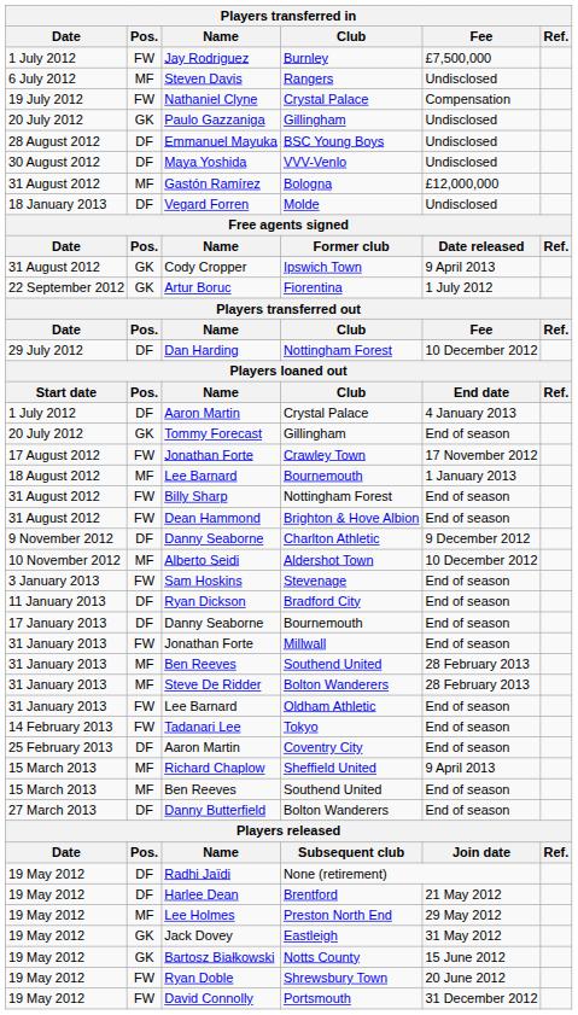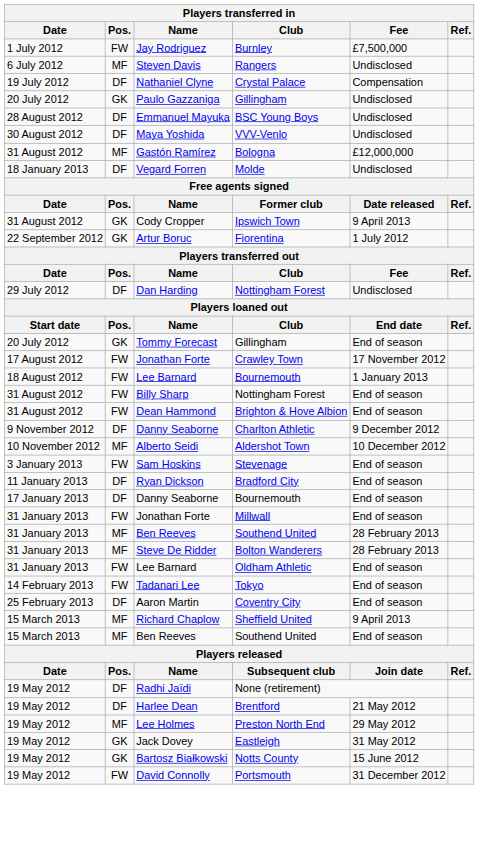 <table class="wikitable" style="font-size:95%;">
 <tr>
 <th colspan="6">Players transferred in</th>
 </tr>
 <tr>
 <th>Date</th>
 <th>Pos.</th>
 <th>Name</th>
 <th>Club</th>
 <th>Fee</th>
 <th>Ref.</th>
 </tr>
 <tr>
 <td>1 July 2012</td>
 <td align="center">FW</td>
 <td> <a href='#'>Jay Rodriguez</a></td>
 <td> <a href='#'>Burnley</a></td>
 <td>£7,500,000</td>
 <td align="center"></td>
 </tr>
 <tr>
 <td>6 July 2012</td>
 <td align="center">MF</td>
 <td> <a href='#'>Steven Davis</a></td>
 <td> <a href='#'>Rangers</a></td>
 <td>Undisclosed</td>
 <td align="center"></td>
 </tr>
 <tr>
 <td>19 July 2012</td>
-<td align="center">FW</td>
+<td align="center">DF</td>
 <td> <a href='#'>Nathaniel Clyne</a></td>
 <td> <a href='#'>Crystal Palace</a></td>
 <td>Compensation</td>
 <td align="center"></td>
 </tr>
 <tr>
 <td>20 July 2012</td>
 <td align="center">GK</td>
 <td> <a href='#'>Paulo Gazzaniga</a></td>
 <td> <a href='#'>Gillingham</a></td>
 <td>Undisclosed</td>
 <td align="center"></td>
 </tr>
 <tr>
 <td>28 August 2012</td>
 <td align="center">DF</td>
 <td> <a href='#'>Emmanuel Mayuka</a></td>
 <td> <a href='#'>BSC Young Boys</a></td>
 <td>Undisclosed</td>
 <td align="center"></td>
 </tr>
 <tr>
 <td>30 August 2012</td>
 <td align="center">DF</td>
 <td> <a href='#'>Maya Yoshida</a></td>
 <td> <a href='#'>VVV-Venlo</a></td>
 <td>Undisclosed</td>
 <td align="center"></td>
 </tr>
 <tr>
 <td>31 August 2012</td>
 <td align="center">MF</td>
 <td> <a href='#'>Gastón Ramírez</a></td>
 <td> <a href='#'>Bologna</a></td>
 <td>£12,000,000</td>
 <td align="center"></td>
 </tr>
 <tr>
 <td>18 January 2013</td>
 <td align="center">DF</td>
 <td> <a href='#'>Vegard Forren</a></td>
 <td> <a href='#'>Molde</a></td>
 <td>Undisclosed</td>
 <td align="center"></td>
 </tr>
 <tr>
 <th colspan="6">Free agents signed</th>
 </tr>
 <tr>
 <th>Date</th>
 <th>Pos.</th>
 <th>Name</th>
 <th>Former club</th>
 <th>Date released</th>
 <th>Ref.</th>
 </tr>
 <tr>
 <td>31 August 2012</td>
 <td align="center">GK</td>
 <td> Cody Cropper</td>
 <td> <a href='#'>Ipswich Town</a></td>
 <td>9 April 2013</td>
 <td align="center"></td>
 </tr>
 <tr>
 <td>22 September 2012</td>
 <td align="center">GK</td>
 <td> <a href='#'>Artur Boruc</a></td>
 <td> <a href='#'>Fiorentina</a></td>
 <td>1 July 2012</td>
 <td align="center"></td>
 </tr>
 <tr>
 <th colspan="6">Players transferred out</th>
 </tr>
 <tr>
 <th>Date</th>
 <th>Pos.</th>
 <th>Name</th>
 <th>Club</th>
 <th>Fee</th>
 <th>Ref.</th>
 </tr>
 <tr>
 <td>29 July 2012</td>
 <td align="center">DF</td>
 <td> <a href='#'>Dan Harding</a></td>
 <td> <a href='#'>Nottingham Forest</a></td>
-<td>10 December 2012</td>
+<td>Undisclosed</td>
 <td align="center"></td>
 </tr>
 <tr>
 <th colspan="6">Players loaned out</th>
 </tr>
 <tr>
 <th>Start date</th>
 <th>Pos.</th>
 <th>Name</th>
 <th>Club</th>
 <th>End date</th>
 <th>Ref.</th>
-</tr>
-<tr>
-<td>1 July 2012</td>
-<td align="center">DF</td>
-<td> <a href='#'>Aaron Martin</a></td>
-<td> Crystal Palace</td>
-<td>4 January 2013</td>
-<td align="center"></td>
 </tr>
 <tr>
 <td>20 July 2012</td>
 <td align="center">GK</td>
 <td> <a href='#'>Tommy Forecast</a></td>
 <td> Gillingham</td>
 <td>End of season</td>
 <td align="center"></td>
 </tr>
 <tr>
 <td>17 August 2012</td>
 <td align="center">FW</td>
 <td> <a href='#'>Jonathan Forte</a></td>
 <td> <a href='#'>Crawley Town</a></td>
 <td>17 November 2012</td>
 <td align="center"></td>
 </tr>
 <tr>
 <td>18 August 2012</td>
-<td align="center">MF</td>
+<td align="center">FW</td>
 <td> <a href='#'>Lee Barnard</a></td>
 <td> <a href='#'>Bournemouth</a></td>
 <td>1 January 2013</td>
 <td align="center"></td>
 </tr>
 <tr>
 <td>31 August 2012</td>
 <td align="center">FW</td>
 <td> <a href='#'>Billy Sharp</a></td>
 <td> Nottingham Forest</td>
 <td>End of season</td>
 <td align="center"></td>
 </tr>
 <tr>
 <td>31 August 2012</td>
 <td align="center">FW</td>
 <td> <a href='#'>Dean Hammond</a></td>
 <td> <a href='#'>Brighton & Hove Albion</a></td>
 <td>End of season</td>
 <td align="center"></td>
 </tr>
 <tr>
 <td>9 November 2012</td>
 <td align="center">DF</td>
 <td> <a href='#'>Danny Seaborne</a></td>
 <td> <a href='#'>Charlton Athletic</a></td>
 <td>9 December 2012</td>
 <td align="center"></td>
 </tr>
 <tr>
 <td>10 November 2012</td>
 <td align="center">MF</td>
 <td> <a href='#'>Alberto Seidi</a></td>
 <td> <a href='#'>Aldershot Town</a></td>
 <td>10 December 2012</td>
 <td align="center"></td>
 </tr>
 <tr>
 <td>3 January 2013</td>
 <td align="center">FW</td>
 <td> <a href='#'>Sam Hoskins</a></td>
 <td> <a href='#'>Stevenage</a></td>
 <td>End of season</td>
 <td align="center"></td>
 </tr>
 <tr>
 <td>11 January 2013</td>
 <td align="center">DF</td>
 <td> <a href='#'>Ryan Dickson</a></td>
 <td> <a href='#'>Bradford City</a></td>
 <td>End of season</td>
 <td align="center"></td>
 </tr>
 <tr>
 <td>17 January 2013</td>
 <td align="center">DF</td>
 <td> Danny Seaborne</td>
 <td> Bournemouth</td>
 <td>End of season</td>
 <td align="center"></td>
 </tr>
 <tr>
 <td>31 January 2013</td>
 <td align="center">FW</td>
 <td> Jonathan Forte</td>
 <td> <a href='#'>Millwall</a></td>
 <td>End of season</td>
 <td align="center"></td>
 </tr>
 <tr>
 <td>31 January 2013</td>
 <td align="center">MF</td>
 <td> <a href='#'>Ben Reeves</a></td>
 <td> <a href='#'>Southend United</a></td>
 <td>28 February 2013</td>
 <td align="center"></td>
 </tr>
 <tr>
 <td>31 January 2013</td>
 <td align="center">MF</td>
 <td> <a href='#'>Steve De Ridder</a></td>
 <td> <a href='#'>Bolton Wanderers</a></td>
 <td>28 February 2013</td>
 <td align="center"></td>
 </tr>
 <tr>
 <td>31 January 2013</td>
 <td align="center">FW</td>
 <td> Lee Barnard</td>
 <td> <a href='#'>Oldham Athletic</a></td>
 <td>End of season</td>
 <td align="center"></td>
 </tr>
 <tr>
 <td>14 February 2013</td>
 <td align="center">FW</td>
 <td> <a href='#'>Tadanari Lee</a></td>
 <td> <a href='#'>Tokyo</a></td>
 <td>End of season</td>
 <td align="center"></td>
 </tr>
 <tr>
 <td>25 February 2013</td>
 <td align="center">DF</td>
 <td> Aaron Martin</td>
 <td> <a href='#'>Coventry City</a></td>
 <td>End of season</td>
 <td align="center"></td>
 </tr>
 <tr>
 <td>15 March 2013</td>
 <td align="center">MF</td>
 <td> <a href='#'>Richard Chaplow</a></td>
 <td> <a href='#'>Sheffield United</a></td>
 <td>9 April 2013</td>
 <td align="center"></td>
 </tr>
 <tr>
 <td>15 March 2013</td>
 <td align="center">MF</td>
 <td> Ben Reeves</td>
 <td> Southend United</td>
 <td>End of season</td>
 <td align="center"></td>
 </tr>
 <tr>
-<td>27 March 2013</td>
-<td align="center">DF</td>
-<td> <a href='#'>Danny Butterfield</a></td>
-<td> Bolton Wanderers</td>
-<td>End of season</td>
-<td align="center"></td>
-</tr>
-<tr>
 <th colspan="6">Players released</th>
 </tr>
 <tr>
 <th>Date</th>
 <th>Pos.</th>
 <th>Name</th>
 <th>Subsequent club</th>
 <th>Join date</th>
 <th>Ref.</th>
 </tr>
 <tr>
 <td>19 May 2012</td>
 <td align="center">DF</td>
 <td> <a href='#'>Radhi Jaïdi</a></td>
 <td colspan="2">None (retirement)</td>
 <td align="center"></td>
 </tr>
 <tr>
 <td>19 May 2012</td>
 <td align="center">DF</td>
 <td> <a href='#'>Harlee Dean</a></td>
 <td> <a href='#'>Brentford</a></td>
 <td>21 May 2012</td>
 <td align="center"></td>
 </tr>
 <tr>
 <td>19 May 2012</td>
 <td align="center">MF</td>
 <td> <a href='#'>Lee Holmes</a></td>
 <td> <a href='#'>Preston North End</a></td>
 <td>29 May 2012</td>
 <td align="center"></td>
 </tr>
 <tr>
 <td>19 May 2012</td>
 <td align="center">GK</td>
 <td> Jack Dovey</td>
 <td> <a href='#'>Eastleigh</a></td>
 <td>31 May 2012</td>
 <td align="center"></td>
 </tr>
 <tr>
 <td>19 May 2012</td>
 <td align="center">GK</td>
 <td> <a href='#'>Bartosz Białkowski</a></td>
 <td> <a href='#'>Notts County</a></td>
 <td>15 June 2012</td>
 <td align="center"></td>
 </tr>
 <tr>
 <td>19 May 2012</td>
 <td align="center">FW</td>
-<td> <a href='#'>Ryan Doble</a></td>
-<td> <a href='#'>Shrewsbury Town</a></td>
-<td>20 June 2012</td>
-<td align="center"></td>
-</tr>
-<tr>
-<td>19 May 2012</td>
-<td align="center">FW</td>
 <td> <a href='#'>David Connolly</a></td>
 <td> <a href='#'>Portsmouth</a></td>
 <td>31 December 2012</td>
 <td align="center"></td>
 </tr>
 </table>
